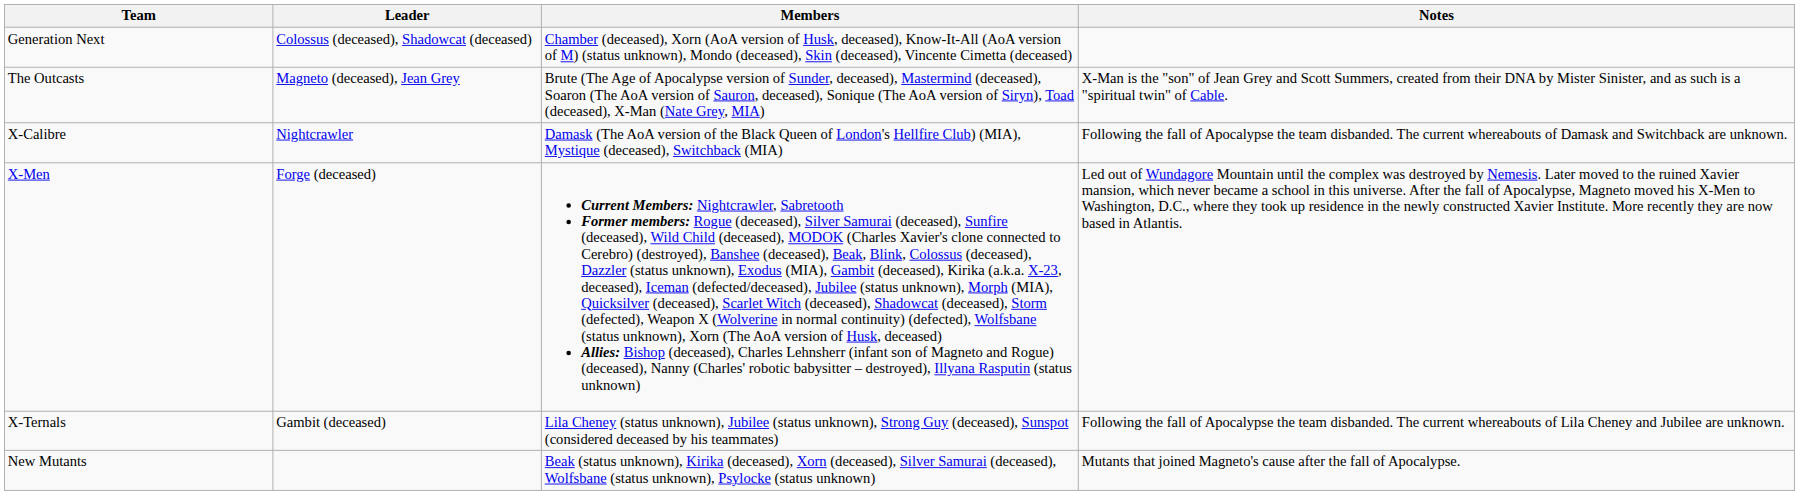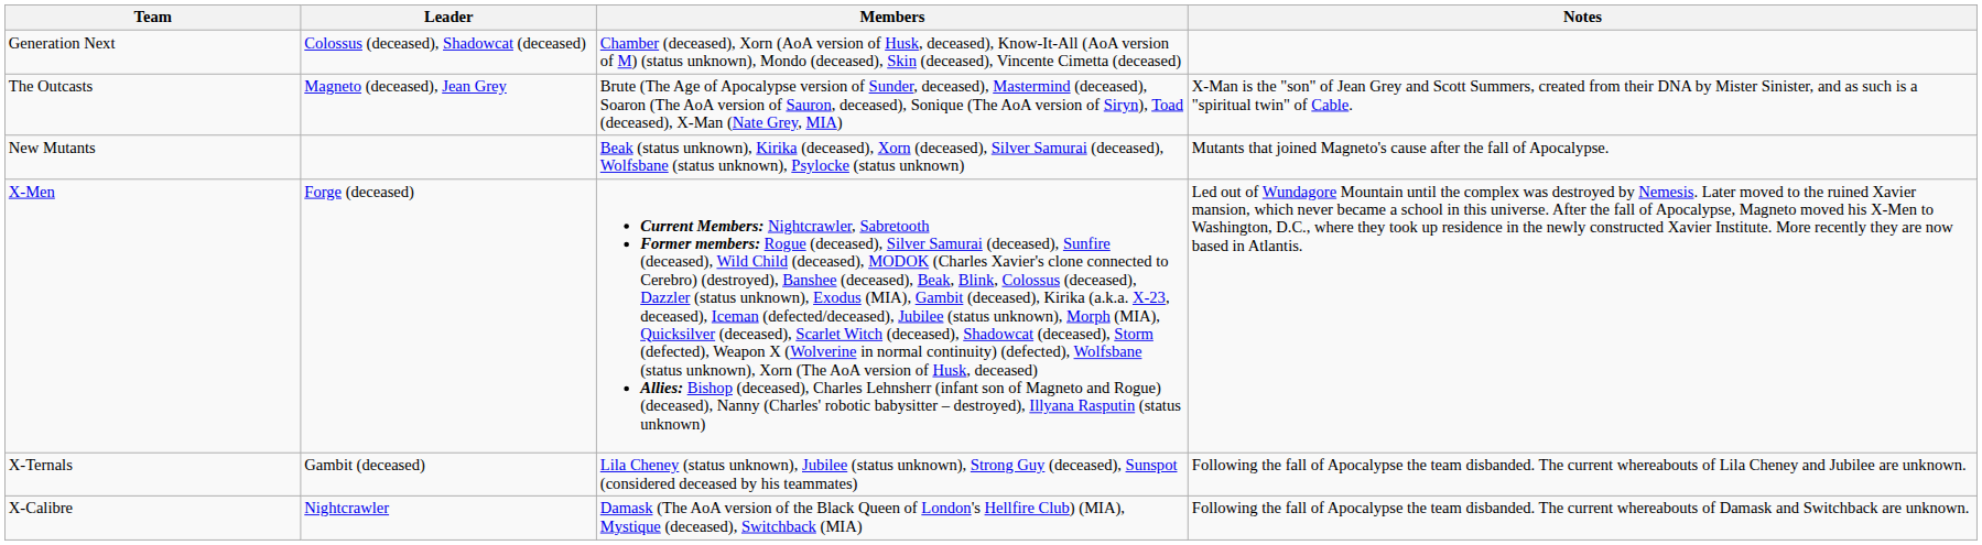 <table class="wikitable">
 <tr valign="top">
 <th style="width:15%;">Team</th>
 <th style="width:15%;">Leader</th>
 <th style="width:30%;">Members</th>
 <th style="width:40%;">Notes</th>
 </tr>
 <tr valign="top">
 <td>Generation Next</td>
 <td><a href='#'>Colossus</a> (deceased), <a href='#'>Shadowcat</a> (deceased)</td>
 <td><a href='#'>Chamber</a> (deceased), Xorn (AoA version of <a href='#'>Husk</a>, deceased), Know-It-All (AoA version of <a href='#'>M</a>) (status unknown), Mondo (deceased), <a href='#'>Skin</a> (deceased), Vincente Cimetta (deceased)</td>
 <td></td>
 </tr>
 <tr valign="top">
 <td>The Outcasts</td>
 <td><a href='#'>Magneto</a> (deceased), <a href='#'>Jean Grey</a></td>
 <td>Brute (The Age of Apocalypse version of <a href='#'>Sunder</a>, deceased), <a href='#'>Mastermind</a> (deceased), Soaron (The AoA version of <a href='#'>Sauron</a>, deceased), Sonique (The AoA version of <a href='#'>Siryn</a>), <a href='#'>Toad</a> (deceased), X-Man (<a href='#'>Nate Grey</a>, <a href='#'>MIA</a>)</td>
 <td>X-Man is the "son" of Jean Grey and Scott Summers, created from their DNA by Mister Sinister, and as such is a "spiritual twin" of <a href='#'>Cable</a>.</td>
 </tr>
 <tr valign="top">
-<td>X-Calibre</td>
-<td><a href='#'>Nightcrawler</a></td>
-<td><a href='#'>Damask</a> (The AoA version of the Black Queen of <a href='#'>London</a>'s <a href='#'>Hellfire Club</a>) (MIA), <a href='#'>Mystique</a> (deceased), <a href='#'>Switchback</a> (MIA)</td>
-<td>Following the fall of Apocalypse the team disbanded. The current whereabouts of Damask and Switchback are unknown.</td>
+<td>New Mutants</td>
+<td></td>
+<td><a href='#'>Beak</a> (status unknown), <a href='#'>Kirika</a> (deceased), <a href='#'>Xorn</a> (deceased), <a href='#'>Silver Samurai</a> (deceased), <a href='#'>Wolfsbane</a> (status unknown), <a href='#'>Psylocke</a> (status unknown)</td>
+<td>Mutants that joined Magneto's cause after the fall of Apocalypse.</td>
 </tr>
 <tr valign="top">
 <td><a href='#'>X-Men</a></td>
 <td><a href='#'>Forge</a> (deceased)</td>
 <td><br><ul><li><strong><em>Current Members:</em></strong> <a href='#'>Nightcrawler</a>, <a href='#'>Sabretooth</a></li><li><strong><em>Former members:</em></strong> <a href='#'>Rogue</a> (deceased), <a href='#'>Silver Samurai</a> (deceased), <a href='#'>Sunfire</a> (deceased), <a href='#'>Wild Child</a> (deceased), <a href='#'>MODOK</a> (Charles Xavier's clone connected to Cerebro) (destroyed), <a href='#'>Banshee</a> (deceased), <a href='#'>Beak</a>, <a href='#'>Blink</a>, <a href='#'>Colossus</a> (deceased), <a href='#'>Dazzler</a> (status unknown), <a href='#'>Exodus</a> (MIA), <a href='#'>Gambit</a> (deceased), Kirika (a.k.a. <a href='#'>X-23</a>, deceased), <a href='#'>Iceman</a> (defected/deceased), <a href='#'>Jubilee</a> (status unknown), <a href='#'>Morph</a> (MIA), <a href='#'>Quicksilver</a> (deceased), <a href='#'>Scarlet Witch</a> (deceased), <a href='#'>Shadowcat</a> (deceased), <a href='#'>Storm</a> (defected), Weapon X (<a href='#'>Wolverine</a> in normal continuity) (defected), <a href='#'>Wolfsbane</a> (status unknown), Xorn (The AoA version of <a href='#'>Husk</a>, deceased)</li><li><strong><em>Allies:</em></strong> <a href='#'>Bishop</a> (deceased), Charles Lehnsherr (infant son of Magneto and Rogue) (deceased), Nanny (Charles' robotic babysitter – destroyed), <a href='#'>Illyana Rasputin</a> (status unknown)</li></ul></td>
 <td>Led out of <a href='#'>Wundagore</a> Mountain until the complex was destroyed by <a href='#'>Nemesis</a>. Later moved to the ruined Xavier mansion, which never became a school in this universe. After the fall of Apocalypse, Magneto moved his X-Men to Washington, D.C., where they took up residence in the newly constructed Xavier Institute. More recently they are now based in Atlantis.</td>
 </tr>
 <tr valign="top">
 <td>X-Ternals</td>
 <td>Gambit (deceased)</td>
 <td><a href='#'>Lila Cheney</a> (status unknown), <a href='#'>Jubilee</a> (status unknown), <a href='#'>Strong Guy</a> (deceased), <a href='#'>Sunspot</a> (considered deceased by his teammates)</td>
 <td>Following the fall of Apocalypse the team disbanded. The current whereabouts of Lila Cheney and Jubilee are unknown.</td>
 </tr>
 <tr valign="top">
-<td>New Mutants</td>
-<td></td>
-<td><a href='#'>Beak</a> (status unknown), <a href='#'>Kirika</a> (deceased), <a href='#'>Xorn</a> (deceased), <a href='#'>Silver Samurai</a> (deceased), <a href='#'>Wolfsbane</a> (status unknown), <a href='#'>Psylocke</a> (status unknown)</td>
-<td>Mutants that joined Magneto's cause after the fall of Apocalypse.</td>
+<td>X-Calibre</td>
+<td><a href='#'>Nightcrawler</a></td>
+<td><a href='#'>Damask</a> (The AoA version of the Black Queen of <a href='#'>London</a>'s <a href='#'>Hellfire Club</a>) (MIA), <a href='#'>Mystique</a> (deceased), <a href='#'>Switchback</a> (MIA)</td>
+<td>Following the fall of Apocalypse the team disbanded. The current whereabouts of Damask and Switchback are unknown.</td>
 </tr>
 </table>
